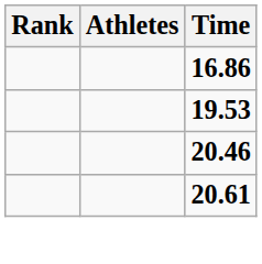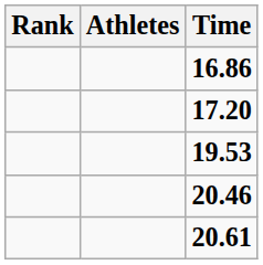 <table class=wikitable style="text-align:center;">
 <tr>
 <th>Rank</th>
 <th>Athletes</th>
 <th>Time</th>
 </tr>
 <tr>
 <td></td>
 <td align=left></td>
 <td><strong>16.86</strong></td>
+</tr>
+<tr>
+<td></td>
+<td align=left></td>
+<td><strong>17.20</strong></td>
 </tr>
 <tr>
 <td></td>
 <td align=left></td>
 <td><strong>19.53</strong></td>
 </tr>
 <tr>
 <td></td>
 <td align=left></td>
 <td><strong>20.46</strong></td>
 </tr>
 <tr>
 <td></td>
 <td align=left></td>
 <td><strong>20.61</strong></td>
 </tr>
 </table>
